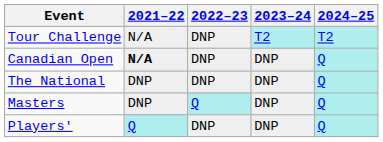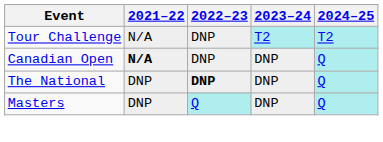 <table class="wikitable" border="1">
 <tr>
 <th>Event</th>
 <th><a href='#'>2021–22</a></th>
 <th><a href='#'>2022–23</a></th>
 <th><a href='#'>2023–24</a></th>
 <th><a href='#'>2024–25</a></th>
 </tr>
 <tr>
 <td><a href='#'>Tour Challenge</a></td>
 <td style="background:#EFEFEF;">N/A</td>
 <td style="background:#EFEFEF;">DNP</td>
 <td style="background:#afeeee;"><a href='#'>T2</a></td>
 <td style="background:#afeeee;"><a href='#'>T2</a></td>
 </tr>
 <tr>
 <td><a href='#'>Canadian Open</a></td>
 <td style="background:#EFEFEF;"><strong>N/A</strong></td>
 <td style="background:#EFEFEF;">DNP</td>
 <td style="background:#EFEFEF;">DNP</td>
 <td style="background:#afeeee;"><a href='#'>Q</a></td>
 </tr>
 <tr>
 <td><a href='#'>The National</a></td>
 <td style="background:#EFEFEF;">DNP</td>
-<td style="background:#EFEFEF;">DNP</td>
+<td style="background:#EFEFEF;"><strong>DNP</strong></td>
 <td style="background:#EFEFEF;">DNP</td>
 <td style="background:#afeeee;"><a href='#'>Q</a></td>
 </tr>
 <tr>
 <td><a href='#'>Masters</a></td>
 <td style="background:#EFEFEF;">DNP</td>
 <td style="background:#afeeee;"><a href='#'>Q</a></td>
 <td style="background:#EFEFEF;">DNP</td>
 <td style="background:#afeeee;"><a href='#'>Q</a></td>
 </tr>
-<tr>
-<td><a href='#'>Players'</a></td>
-<td style="background:#afeeee;"><a href='#'>Q</a></td>
-<td style="background:#EFEFEF;">DNP</td>
-<td style="background:#EFEFEF;">DNP</td>
-<td style="background:#afeeee;"><a href='#'>Q</a></td>
-</tr>
 </table>
